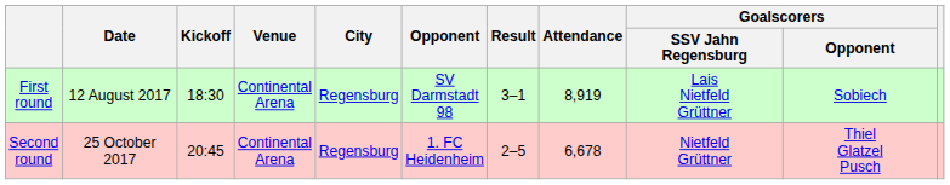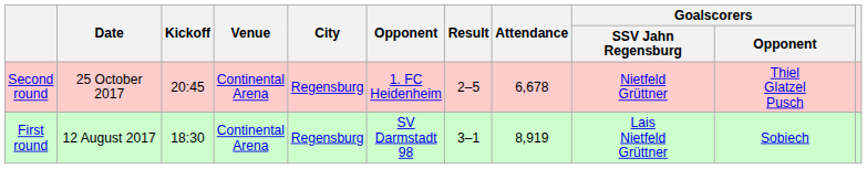 <table class="wikitable" Style="text-align: center;font-size:85%">
 <tr>
 <th rowspan="2"></th>
 <th rowspan="2" style="width:110px">Date</th>
 <th rowspan="2">Kickoff</th>
 <th rowspan="2">Venue</th>
 <th rowspan="2">City</th>
 <th rowspan="2">Opponent</th>
 <th rowspan="2">Result</th>
 <th rowspan="2">Attendance</th>
 <th colspan="2">Goalscorers</th>
 <th rowspan="2"></th>
 </tr>
 <tr>
 <th style="width:150px">SSV Jahn Regensburg</th>
 <th style="width:150px">Opponent</th>
 </tr>
+<tr style="background:#FFCCCC;">
+<td><a href='#'>Second round</a></td>
+<td>25 October 2017</td>
+<td>20:45</td>
+<td><a href='#'>Continental Arena</a></td>
+<td><a href='#'>Regensburg</a></td>
+<td><a href='#'>1. FC Heidenheim</a></td>
+<td>2–5</td>
+<td>6,678</td>
+<td><a href='#'>Nietfeld</a> <br> <a href='#'>Grüttner</a> </td>
+<td><a href='#'>Thiel</a><br> <a href='#'>Glatzel</a> <br> <a href='#'>Pusch</a> </td>
+<td></td>
+</tr>
 <tr style="background:#CCFFCC;">
 <td><a href='#'>First round</a></td>
 <td>12 August 2017</td>
 <td>18:30</td>
 <td><a href='#'>Continental Arena</a></td>
 <td><a href='#'>Regensburg</a></td>
 <td><a href='#'>SV Darmstadt 98</a></td>
 <td>3–1</td>
 <td>8,919</td>
 <td><a href='#'>Lais</a><br> <a href='#'>Nietfeld</a> <br> <a href='#'>Grüttner</a> </td>
 <td><a href='#'>Sobiech</a></td>
 <td></td>
 </tr>
-<tr style="background:#FFCCCC;">
-<td><a href='#'>Second round</a></td>
-<td>25 October 2017</td>
-<td>20:45</td>
-<td><a href='#'>Continental Arena</a></td>
-<td><a href='#'>Regensburg</a></td>
-<td><a href='#'>1. FC Heidenheim</a></td>
-<td>2–5</td>
-<td>6,678</td>
-<td><a href='#'>Nietfeld</a> <br> <a href='#'>Grüttner</a> </td>
-<td><a href='#'>Thiel</a><br> <a href='#'>Glatzel</a> <br> <a href='#'>Pusch</a> </td>
-<td></td>
-</tr>
 </table>
